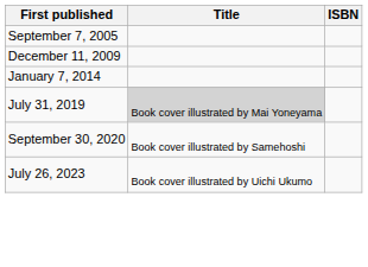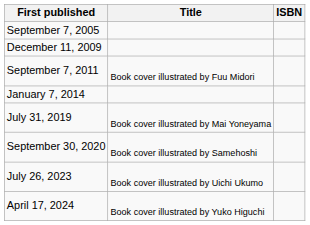 <table class="wikitable">
 <tr>
 <th>First published</th>
 <th>Title</th>
 <th>ISBN</th>
 </tr>
 <tr>
 <td>September 7, 2005</td>
 <td></td>
 <td><small></small></td>
 </tr>
 <tr>
 <td>December 11, 2009</td>
 <td></td>
 <td><small></small></td>
 </tr>
 <tr>
+<td>September 7, 2011</td>
+<td><br><small>Book cover illustrated by Fuu Midori</small></td>
+<td><small></small></td>
+</tr>
+<tr>
 <td>January 7, 2014</td>
 <td></td>
 <td><small></small></td>
 </tr>
 <tr>
 <td>July 31, 2019</td>
-<td style="background: lightgrey;"><br><small>Book cover illustrated by Mai Yoneyama</small></td>
+<td><br><small>Book cover illustrated by Mai Yoneyama</small></td>
 <td><small></small></td>
 </tr>
 <tr>
 <td>September 30, 2020</td>
 <td><br><small>Book cover illustrated by Samehoshi</small></td>
 <td><small></small></td>
 </tr>
 <tr>
 <td>July 26, 2023</td>
 <td><br><small>Book cover illustrated by Uichi Ukumo</small></td>
 <td><small></small></td>
 </tr>
+<tr>
+<td>April 17, 2024</td>
+<td><br><small>Book cover illustrated by Yuko Higuchi</small></td>
+<td><small></small></td>
+</tr>
 </table>
